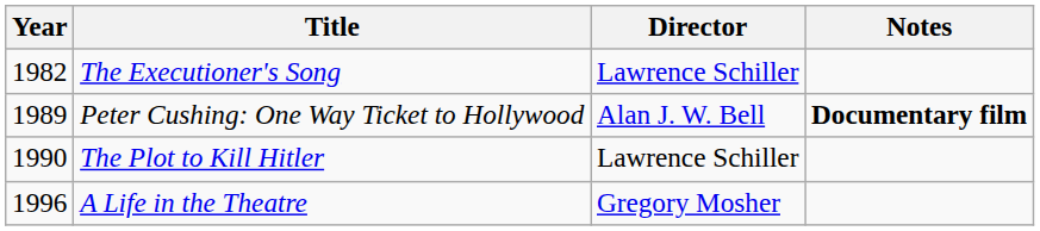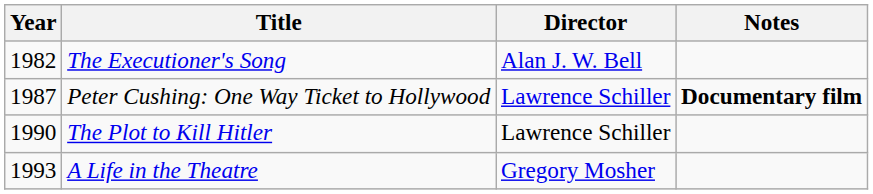 <table class="wikitable">
 <tr>
 <th>Year</th>
 <th>Title</th>
 <th>Director</th>
 <th>Notes</th>
 </tr>
 <tr>
 <td>1982</td>
 <td><em><a href='#'>The Executioner's Song</a></em></td>
-<td><a href='#'>Lawrence Schiller</a></td>
+<td><a href='#'>Alan J. W. Bell</a></td>
 <td></td>
 </tr>
 <tr>
-<td>1989</td>
+<td>1987</td>
 <td><em>Peter Cushing: One Way Ticket to Hollywood</em></td>
-<td><a href='#'>Alan J. W. Bell</a></td>
+<td><a href='#'>Lawrence Schiller</a></td>
 <td><strong>Documentary film</strong></td>
 </tr>
 <tr>
 <td>1990</td>
 <td><em><a href='#'>The Plot to Kill Hitler</a></em></td>
 <td>Lawrence Schiller</td>
 <td></td>
 </tr>
 <tr>
-<td>1996</td>
+<td>1993</td>
 <td><em><a href='#'>A Life in the Theatre</a></em></td>
 <td><a href='#'>Gregory Mosher</a></td>
 <td></td>
 </tr>
 </table>
